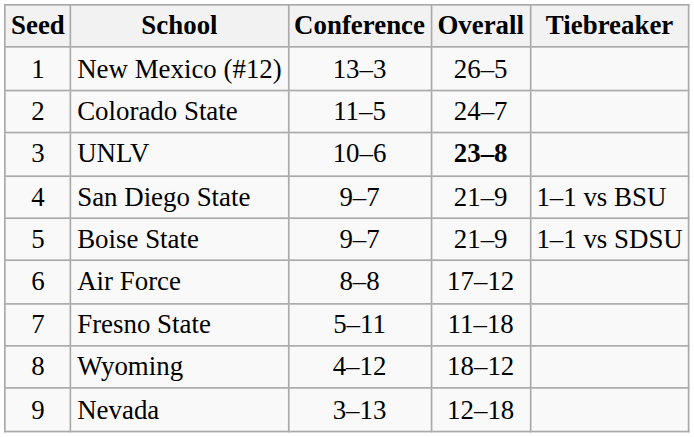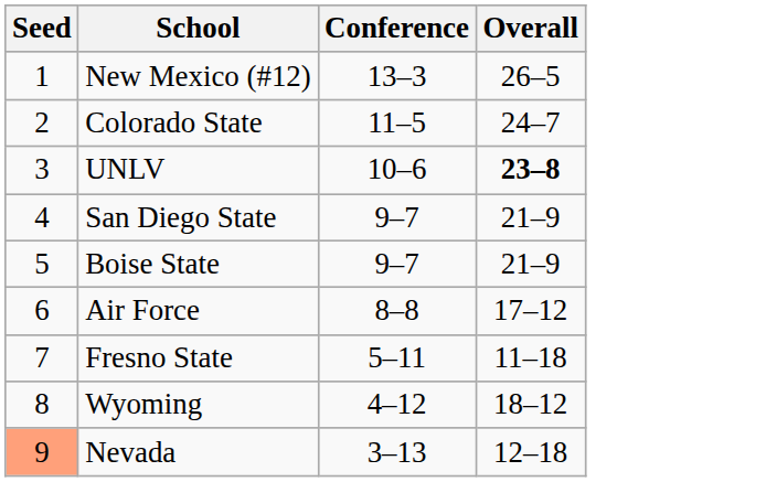 <table class="wikitable" style="text-align:center">
 <tr>
 <th>Seed</th>
 <th>School</th>
 <th>Conference</th>
 <th>Overall</th>
-<th>Tiebreaker</th>
 </tr>
 <tr>
 <td>1</td>
 <td align=left>New Mexico (#12)</td>
 <td>13–3</td>
 <td>26–5</td>
-<td></td>
 </tr>
 <tr>
 <td>2</td>
 <td align=left>Colorado State</td>
 <td>11–5</td>
 <td>24–7</td>
-<td></td>
 </tr>
 <tr>
 <td>3</td>
 <td align=left>UNLV</td>
 <td>10–6</td>
 <td><strong>23–8</strong></td>
-<td></td>
 </tr>
 <tr>
 <td>4</td>
 <td align=left>San Diego State</td>
 <td>9–7</td>
 <td>21–9</td>
-<td align=left>1–1 vs BSU</td>
 </tr>
 <tr>
 <td>5</td>
 <td align=left>Boise State</td>
 <td>9–7</td>
 <td>21–9</td>
-<td align=left>1–1 vs SDSU</td>
 </tr>
 <tr>
 <td>6</td>
 <td align=left>Air Force</td>
 <td>8–8</td>
 <td>17–12</td>
-<td></td>
 </tr>
 <tr>
 <td>7</td>
 <td align=left>Fresno State</td>
 <td>5–11</td>
 <td>11–18</td>
-<td></td>
 </tr>
 <tr>
 <td>8</td>
 <td align=left>Wyoming</td>
 <td>4–12</td>
 <td>18–12</td>
-<td></td>
 </tr>
 <tr>
-<td>9</td>
+<td style="background: lightsalmon;">9</td>
 <td align=left>Nevada</td>
 <td>3–13</td>
 <td>12–18</td>
-<td></td>
 </tr>
 </table>
